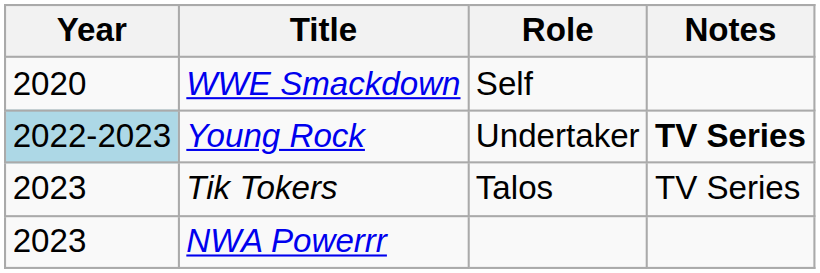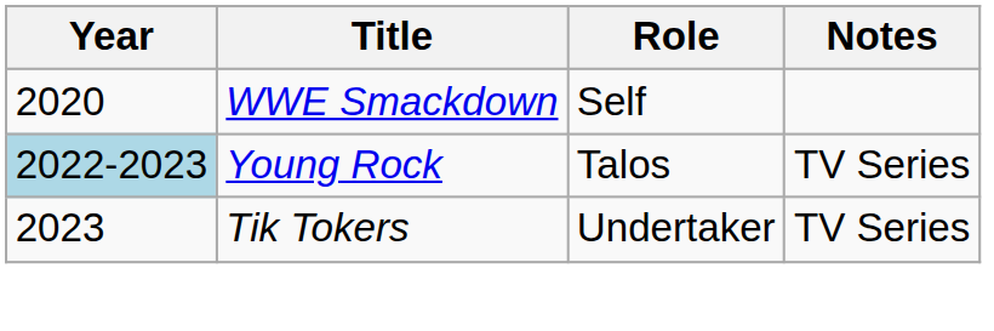 <table class="wikitable">
 <tr>
 <th>Year</th>
 <th>Title</th>
 <th>Role</th>
 <th>Notes</th>
 </tr>
 <tr>
 <td>2020</td>
 <td><a href='#'><em>WWE Smackdown</em></a></td>
 <td>Self</td>
 <td></td>
 </tr>
 <tr>
 <td style="background: lightblue;">2022-2023</td>
 <td><em><a href='#'>Young Rock</a></em></td>
-<td>Undertaker</td>
-<td><strong>TV Series</strong></td>
-</tr>
-<tr>
-<td>2023</td>
-<td><em>Tik Tokers</em></td>
 <td>Talos</td>
 <td>TV Series</td>
 </tr>
 <tr>
 <td>2023</td>
-<td><em><a href='#'>NWA Powerrr</a></em></td>
-<td></td>
-<td></td>
+<td><em>Tik Tokers</em></td>
+<td>Undertaker</td>
+<td>TV Series</td>
 </tr>
 </table>
